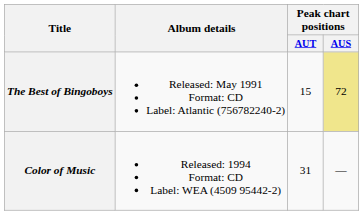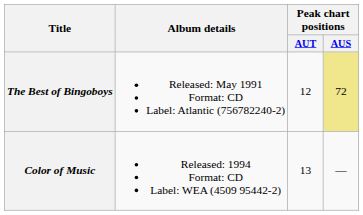 <table class="wikitable plainrowheaders" style="text-align:center;" border="1">
 <tr>
 <th scope="col" rowspan="2">Title</th>
 <th scope="col" rowspan="2">Album details</th>
 <th scope="col" colspan="2">Peak chart<br>positions</th>
 </tr>
 <tr>
 <th scope="col" style="width:3em; font-size:90%"><a href='#'>AUT</a><br></th>
 <th scope="col" style="width:3em; font-size:90%"><a href='#'>AUS</a><br></th>
 </tr>
 <tr>
 <th scope="row"><em>The Best of Bingoboys</em></th>
 <td><br><ul><li>Released: May 1991</li><li>Format: CD</li><li>Label: Atlantic (756782240-2)</li></ul></td>
-<td>15</td>
+<td>12</td>
 <td style="background: khaki;">72</td>
 </tr>
 <tr>
 <th scope="row"><em>Color of Music</em></th>
 <td><br><ul><li>Released: 1994</li><li>Format: CD</li><li>Label: WEA (4509 95442-2)</li></ul></td>
-<td>31</td>
+<td>13</td>
 <td>—</td>
 </tr>
 </table>
